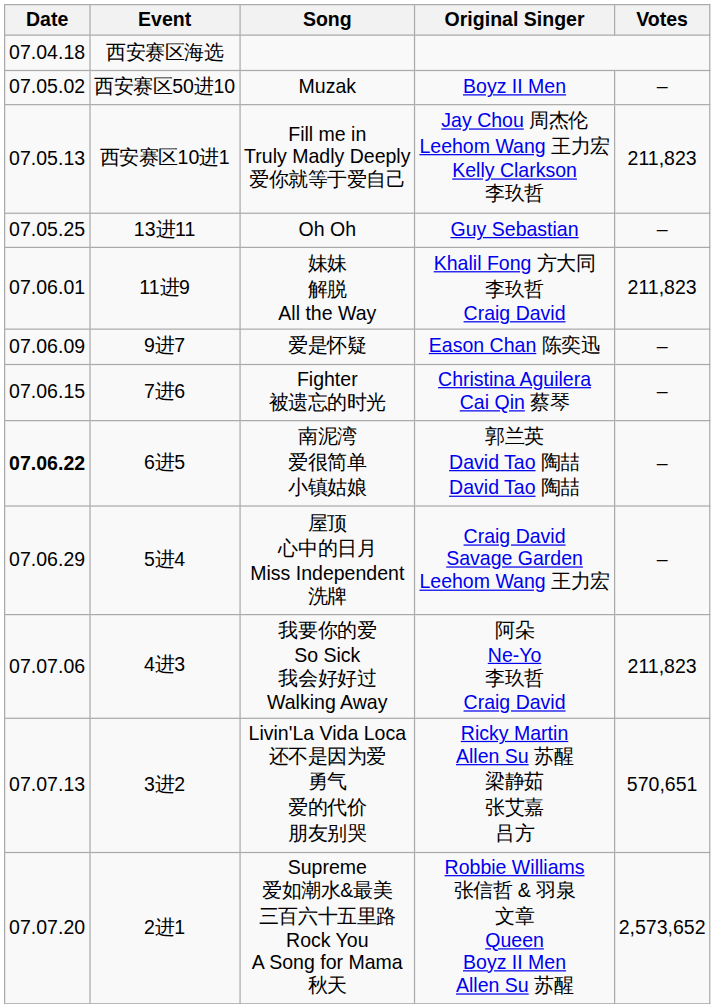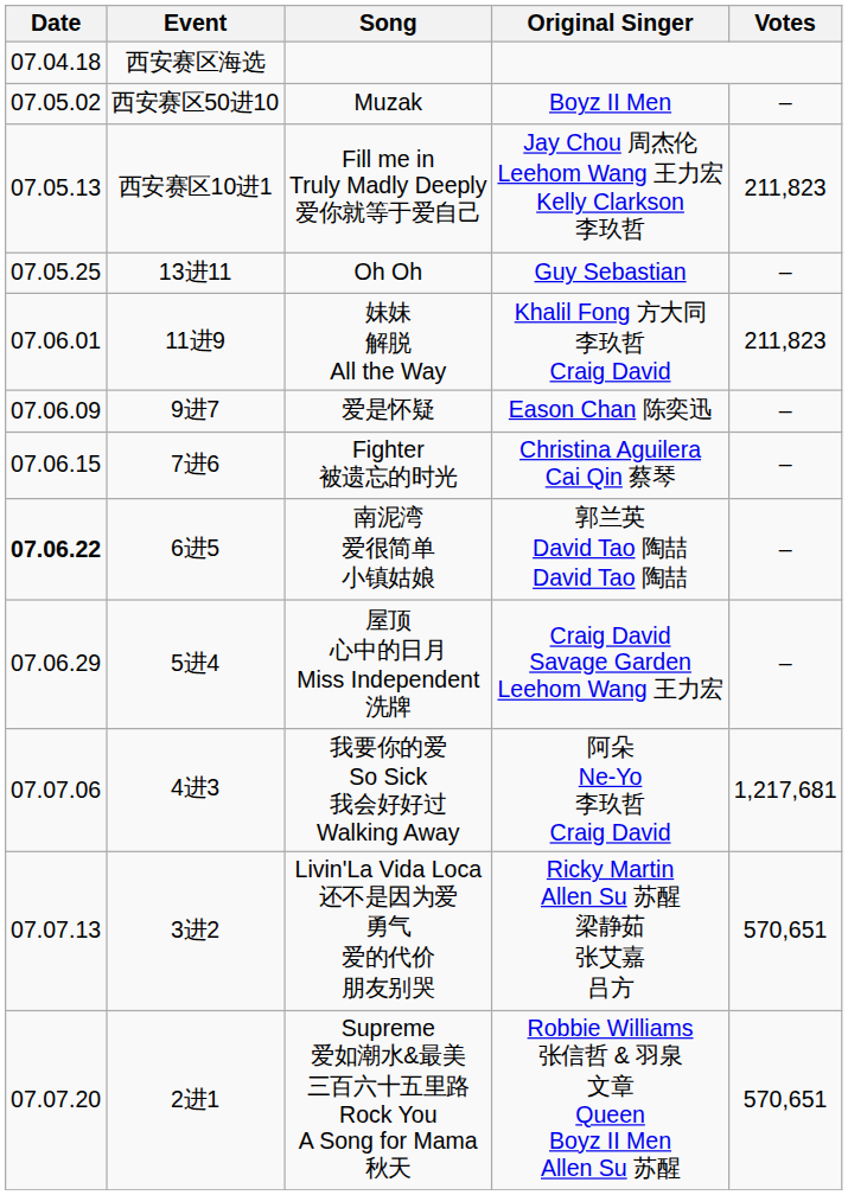 <table class="wikitable" style="text-align:center;">
 <tr>
 <th>Date</th>
 <th>Event</th>
 <th>Song</th>
 <th>Original Singer</th>
 <th>Votes</th>
 </tr>
 <tr>
 <td>07.04.18</td>
 <td>西安赛区海选</td>
 <td></td>
 </tr>
 <tr>
 <td>07.05.02</td>
 <td>西安赛区50进10</td>
 <td>Muzak</td>
 <td><a href='#'>Boyz II Men</a></td>
 <td>–</td>
 </tr>
 <tr>
 <td>07.05.13</td>
 <td>西安赛区10进1</td>
 <td>Fill me in <br> Truly Madly Deeply <br> 爱你就等于爱自己</td>
 <td><a href='#'>Jay Chou</a> 周杰伦 <br> <a href='#'>Leehom Wang</a> 王力宏 <br> <a href='#'>Kelly Clarkson</a> <br> 李玖哲</td>
 <td>211,823</td>
 </tr>
 <tr>
 <td>07.05.25</td>
 <td>13进11</td>
 <td>Oh Oh</td>
 <td><a href='#'>Guy Sebastian</a></td>
 <td>–</td>
 </tr>
 <tr>
 <td>07.06.01</td>
 <td>11进9</td>
 <td>妹妹 <br> 解脱 <br> All the Way</td>
 <td><a href='#'>Khalil Fong</a> 方大同 <br> 李玖哲 <br> <a href='#'>Craig David</a></td>
 <td>211,823</td>
 </tr>
 <tr>
 <td>07.06.09</td>
 <td>9进7</td>
 <td>爱是怀疑</td>
 <td><a href='#'>Eason Chan</a> 陈奕迅</td>
 <td>–</td>
 </tr>
 <tr>
 <td>07.06.15</td>
 <td>7进6</td>
 <td>Fighter <br> 被遗忘的时光</td>
 <td><a href='#'>Christina Aguilera</a> <br> <a href='#'>Cai Qin</a> 蔡琴</td>
 <td>–</td>
 </tr>
 <tr>
 <td><strong>07.06.22</strong></td>
 <td>6进5</td>
 <td>南泥湾 <br> 爱很简单 <br> 小镇姑娘</td>
 <td>郭兰英 <br> <a href='#'>David Tao</a> 陶喆 <br> <a href='#'>David Tao</a> 陶喆</td>
 <td>–</td>
 </tr>
 <tr>
 <td>07.06.29</td>
 <td>5进4</td>
 <td>屋顶 <br> 心中的日月 <br> Miss Independent <br> 洗牌</td>
 <td><a href='#'>Craig David</a> <br> <a href='#'>Savage Garden</a> <br> <a href='#'>Leehom Wang</a> 王力宏</td>
 <td>–</td>
 </tr>
 <tr>
 <td>07.07.06</td>
 <td>4进3</td>
 <td>我要你的爱 <br> So Sick <br> 我会好好过 <br> Walking Away</td>
 <td>阿朵 <br> <a href='#'>Ne-Yo</a> <br> 李玖哲 <br> <a href='#'>Craig David</a></td>
-<td>211,823</td>
+<td>1,217,681</td>
 </tr>
 <tr>
 <td>07.07.13</td>
 <td>3进2</td>
 <td>Livin'La Vida Loca <br> 还不是因为爱 <br> 勇气 <br> 爱的代价 <br> 朋友别哭</td>
 <td><a href='#'>Ricky Martin</a> <br> <a href='#'>Allen Su</a> 苏醒 <br> 梁静茹 <br> 张艾嘉 <br> 吕方</td>
 <td>570,651</td>
 </tr>
 <tr>
 <td>07.07.20</td>
 <td>2进1</td>
 <td>Supreme <br> 爱如潮水&最美 <br> 三百六十五里路 <br> Rock You <br> A Song for Mama <br> 秋天</td>
 <td><a href='#'>Robbie Williams</a> <br> 张信哲 & 羽泉 <br> 文章 <br> <a href='#'>Queen</a> <br> <a href='#'>Boyz II Men</a> <br> <a href='#'>Allen Su</a> 苏醒</td>
-<td>2,573,652</td>
+<td>570,651</td>
 </tr>
 </table>
